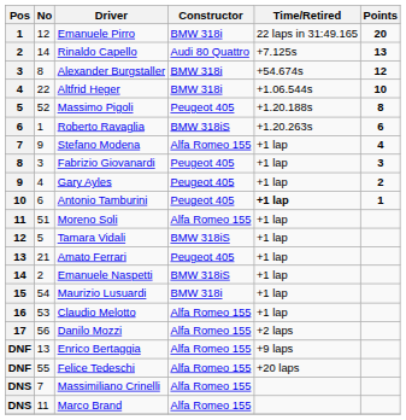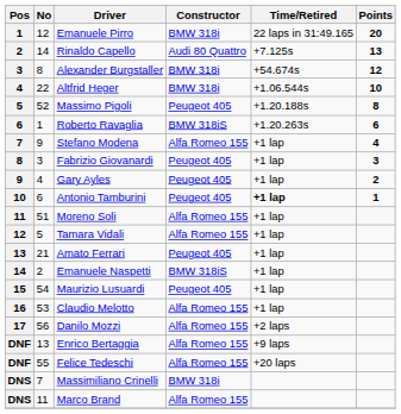 <table class="wikitable" style="font-size: 80%;">
 <tr>
 <th>Pos</th>
 <th>No</th>
 <th>Driver</th>
 <th>Constructor</th>
 <th>Time/Retired</th>
 <th>Points</th>
 </tr>
 <tr>
 <th>1</th>
 <td>12</td>
 <td> <a href='#'>Emanuele Pirro</a></td>
 <td><a href='#'>BMW 318i</a></td>
 <td>22 laps in 31:49.165</td>
 <td align=center><strong>20</strong></td>
 </tr>
 <tr>
 <th>2</th>
 <td>14</td>
 <td> <a href='#'>Rinaldo Capello</a></td>
 <td><a href='#'>Audi 80 Quattro</a></td>
 <td>+7.125s</td>
 <td align=center><strong>13</strong></td>
 </tr>
 <tr>
 <th>3</th>
 <td>8</td>
 <td> <a href='#'> Alexander Burgstaller</a></td>
 <td><a href='#'>BMW 318i</a></td>
 <td>+54.674s</td>
 <td align=center><strong>12</strong></td>
 </tr>
 <tr>
 <th>4</th>
 <td>22</td>
 <td> <a href='#'>Altfrid Heger</a></td>
 <td><a href='#'>BMW 318i</a></td>
 <td>+1.06.544s</td>
 <td align=center><strong>10</strong></td>
 </tr>
 <tr>
 <th>5</th>
 <td>52</td>
 <td> <a href='#'>Massimo Pigoli</a></td>
 <td><a href='#'>Peugeot 405</a></td>
 <td>+1.20.188s</td>
 <td align=center><strong>8</strong></td>
 </tr>
 <tr>
 <th>6</th>
 <td>1</td>
 <td> <a href='#'>Roberto Ravaglia</a></td>
 <td><a href='#'>BMW 318iS</a></td>
 <td>+1.20.263s</td>
 <td align=center><strong>6</strong></td>
 </tr>
 <tr>
 <th>7</th>
 <td>9</td>
 <td> <a href='#'>Stefano Modena</a></td>
 <td><a href='#'>Alfa Romeo 155</a></td>
 <td>+1 lap</td>
 <td align=center><strong>4</strong></td>
 </tr>
 <tr>
 <th>8</th>
 <td>3</td>
 <td> <a href='#'>Fabrizio Giovanardi</a></td>
 <td><a href='#'>Peugeot 405</a></td>
 <td>+1 lap</td>
 <td align=center><strong>3</strong></td>
 </tr>
 <tr>
 <th>9</th>
 <td>4</td>
 <td> <a href='#'>Gary Ayles</a></td>
 <td><a href='#'>Peugeot 405</a></td>
 <td>+1 lap</td>
 <td align=center><strong>2</strong></td>
 </tr>
 <tr>
 <th>10</th>
 <td>6</td>
 <td> <a href='#'>Antonio Tamburini</a></td>
 <td><a href='#'>Peugeot 405</a></td>
 <td><strong>+1 lap</strong></td>
 <td align=center><strong>1</strong></td>
 </tr>
 <tr>
 <th>11</th>
 <td>51</td>
 <td> <a href='#'>Moreno Soli</a></td>
 <td><a href='#'>Alfa Romeo 155</a></td>
 <td>+1 lap</td>
 <td></td>
 </tr>
 <tr>
 <th>12</th>
 <td>5</td>
 <td> <a href='#'>Tamara Vidali</a></td>
-<td><a href='#'>BMW 318iS</a></td>
+<td><a href='#'>Alfa Romeo 155</a></td>
 <td>+1 lap</td>
 <td></td>
 </tr>
 <tr>
 <th>13</th>
 <td>21</td>
 <td> <a href='#'>Amato Ferrari</a></td>
 <td><a href='#'>Peugeot 405</a></td>
 <td>+1 lap</td>
 <td></td>
 </tr>
 <tr>
 <th>14</th>
 <td>2</td>
 <td> <a href='#'>Emanuele Naspetti</a></td>
 <td><a href='#'>BMW 318iS</a></td>
 <td>+1 lap</td>
 <td></td>
 </tr>
 <tr>
 <th>15</th>
 <td>54</td>
 <td> <a href='#'>Maurizio Lusuardi</a></td>
-<td><a href='#'>BMW 318i</a></td>
+<td><a href='#'>Peugeot 405</a></td>
 <td>+1 lap</td>
 <td></td>
 </tr>
 <tr>
 <th>16</th>
 <td>53</td>
 <td> <a href='#'>Claudio Melotto</a></td>
 <td><a href='#'>Alfa Romeo 155</a></td>
 <td>+1 lap</td>
 <td></td>
 </tr>
 <tr>
 <th>17</th>
 <td>56</td>
 <td> <a href='#'>Danilo Mozzi</a></td>
 <td><a href='#'>Alfa Romeo 155</a></td>
 <td>+2 laps</td>
 <td></td>
 </tr>
 <tr>
 <th>DNF</th>
 <td>13</td>
 <td> <a href='#'>Enrico Bertaggia</a></td>
 <td><a href='#'>Alfa Romeo 155</a></td>
 <td>+9 laps</td>
 <td></td>
 </tr>
 <tr>
 <th>DNF</th>
 <td>55</td>
 <td> <a href='#'>Felice Tedeschi</a></td>
 <td><a href='#'>Alfa Romeo 155</a></td>
 <td>+20 laps</td>
 <td></td>
 </tr>
 <tr>
 <th>DNS</th>
 <td>7</td>
 <td> <a href='#'>Massimiliano Crinelli</a></td>
-<td><a href='#'>Alfa Romeo 155</a></td>
+<td><a href='#'>BMW 318i</a></td>
 <td></td>
 <td></td>
 </tr>
 <tr>
 <th>DNS</th>
 <td>11</td>
 <td> <a href='#'>Marco Brand</a></td>
 <td><a href='#'>Alfa Romeo 155</a></td>
 <td></td>
 <td></td>
 </tr>
 <tr>
 </tr>
 </table>
